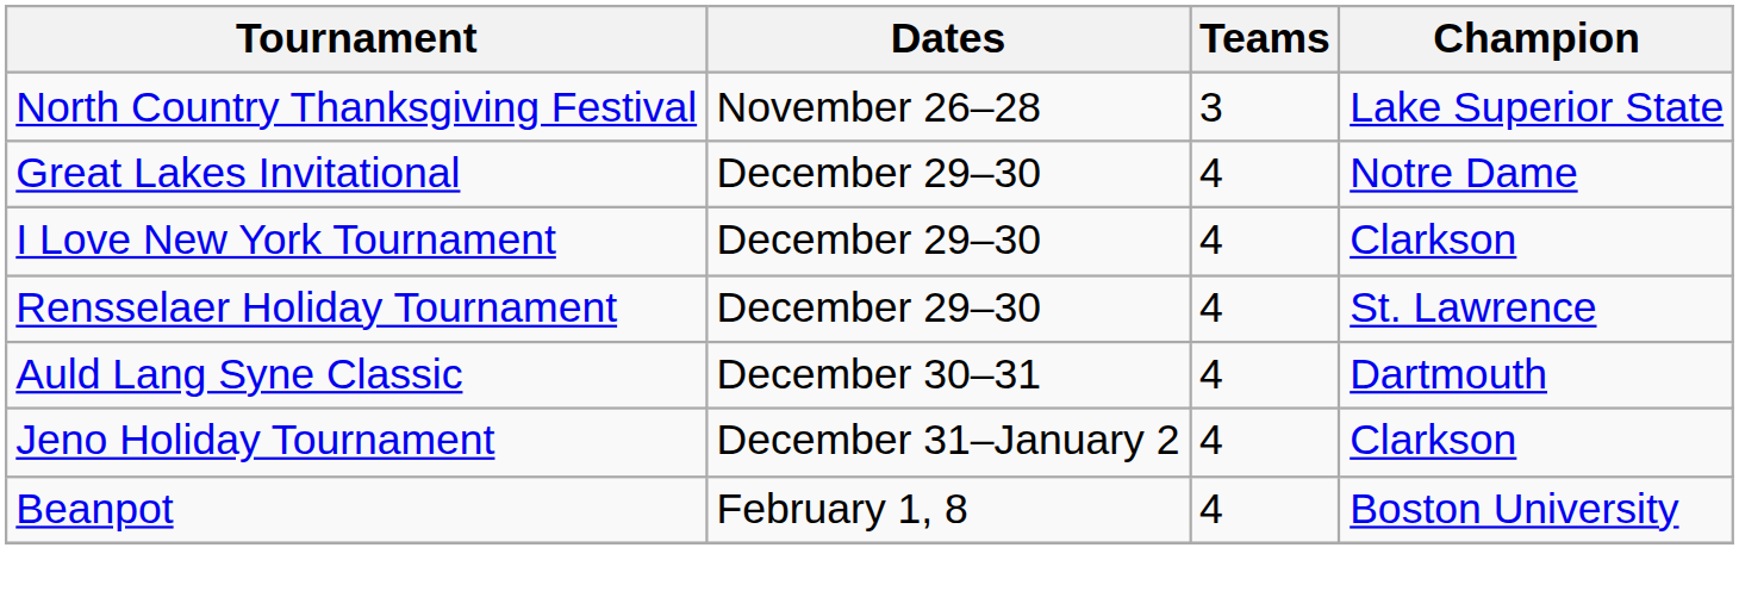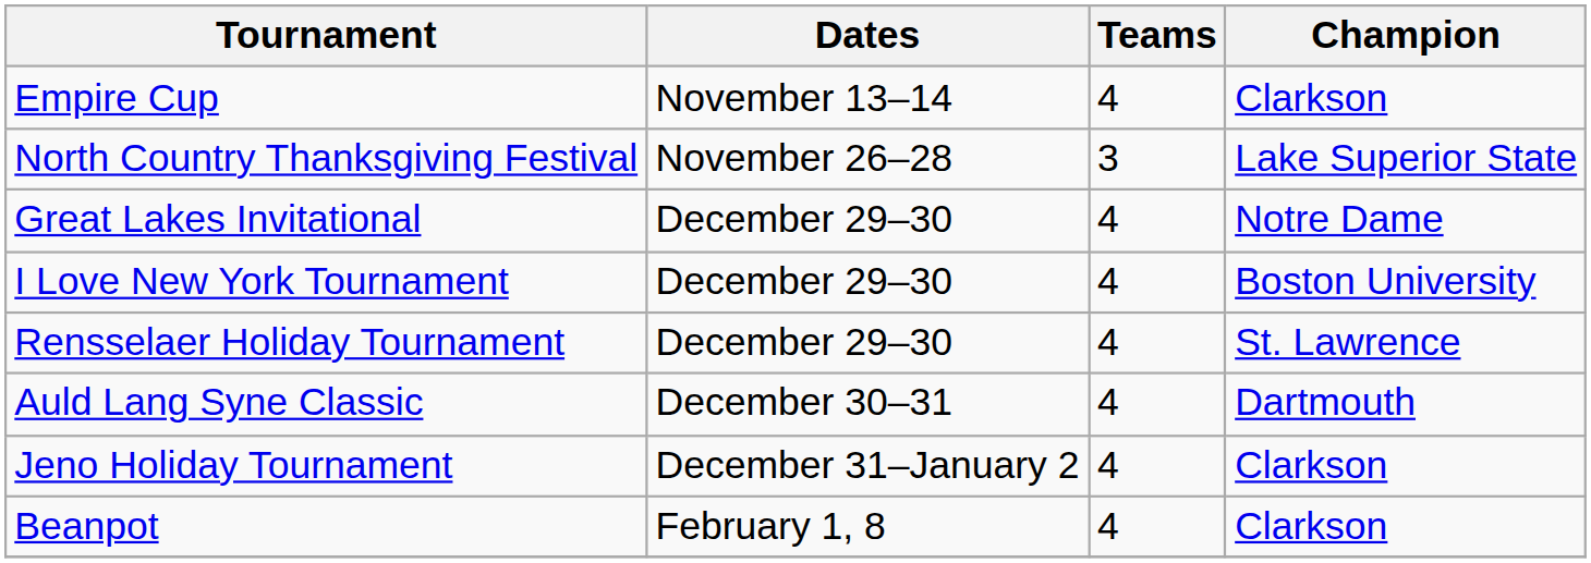 <table class="wikitable">
 <tr>
 <th>Tournament</th>
 <th>Dates</th>
 <th>Teams</th>
 <th>Champion</th>
+</tr>
+<tr>
+<td><a href='#'>Empire Cup</a></td>
+<td>November 13–14</td>
+<td>4</td>
+<td><a href='#'>Clarkson</a></td>
 </tr>
 <tr>
 <td><a href='#'>North Country Thanksgiving Festival</a></td>
 <td>November 26–28</td>
 <td>3</td>
 <td><a href='#'>Lake Superior State</a></td>
 </tr>
 <tr>
 <td><a href='#'>Great Lakes Invitational</a></td>
 <td>December 29–30</td>
 <td>4</td>
 <td><a href='#'>Notre Dame</a></td>
 </tr>
 <tr>
 <td><a href='#'>I Love New York Tournament</a></td>
 <td>December 29–30</td>
 <td>4</td>
-<td><a href='#'>Clarkson</a></td>
+<td><a href='#'>Boston University</a></td>
 </tr>
 <tr>
 <td><a href='#'>Rensselaer Holiday Tournament</a></td>
 <td>December 29–30</td>
 <td>4</td>
 <td><a href='#'>St. Lawrence</a></td>
 </tr>
 <tr>
 <td><a href='#'>Auld Lang Syne Classic</a></td>
 <td>December 30–31</td>
 <td>4</td>
 <td><a href='#'>Dartmouth</a></td>
 </tr>
 <tr>
 <td><a href='#'>Jeno Holiday Tournament</a></td>
 <td>December 31–January 2</td>
 <td>4</td>
 <td><a href='#'>Clarkson</a></td>
 </tr>
 <tr>
 <td><a href='#'>Beanpot</a></td>
 <td>February 1, 8</td>
 <td>4</td>
-<td><a href='#'>Boston University</a></td>
+<td><a href='#'>Clarkson</a></td>
 </tr>
 <tr>
 </tr>
 </table>
